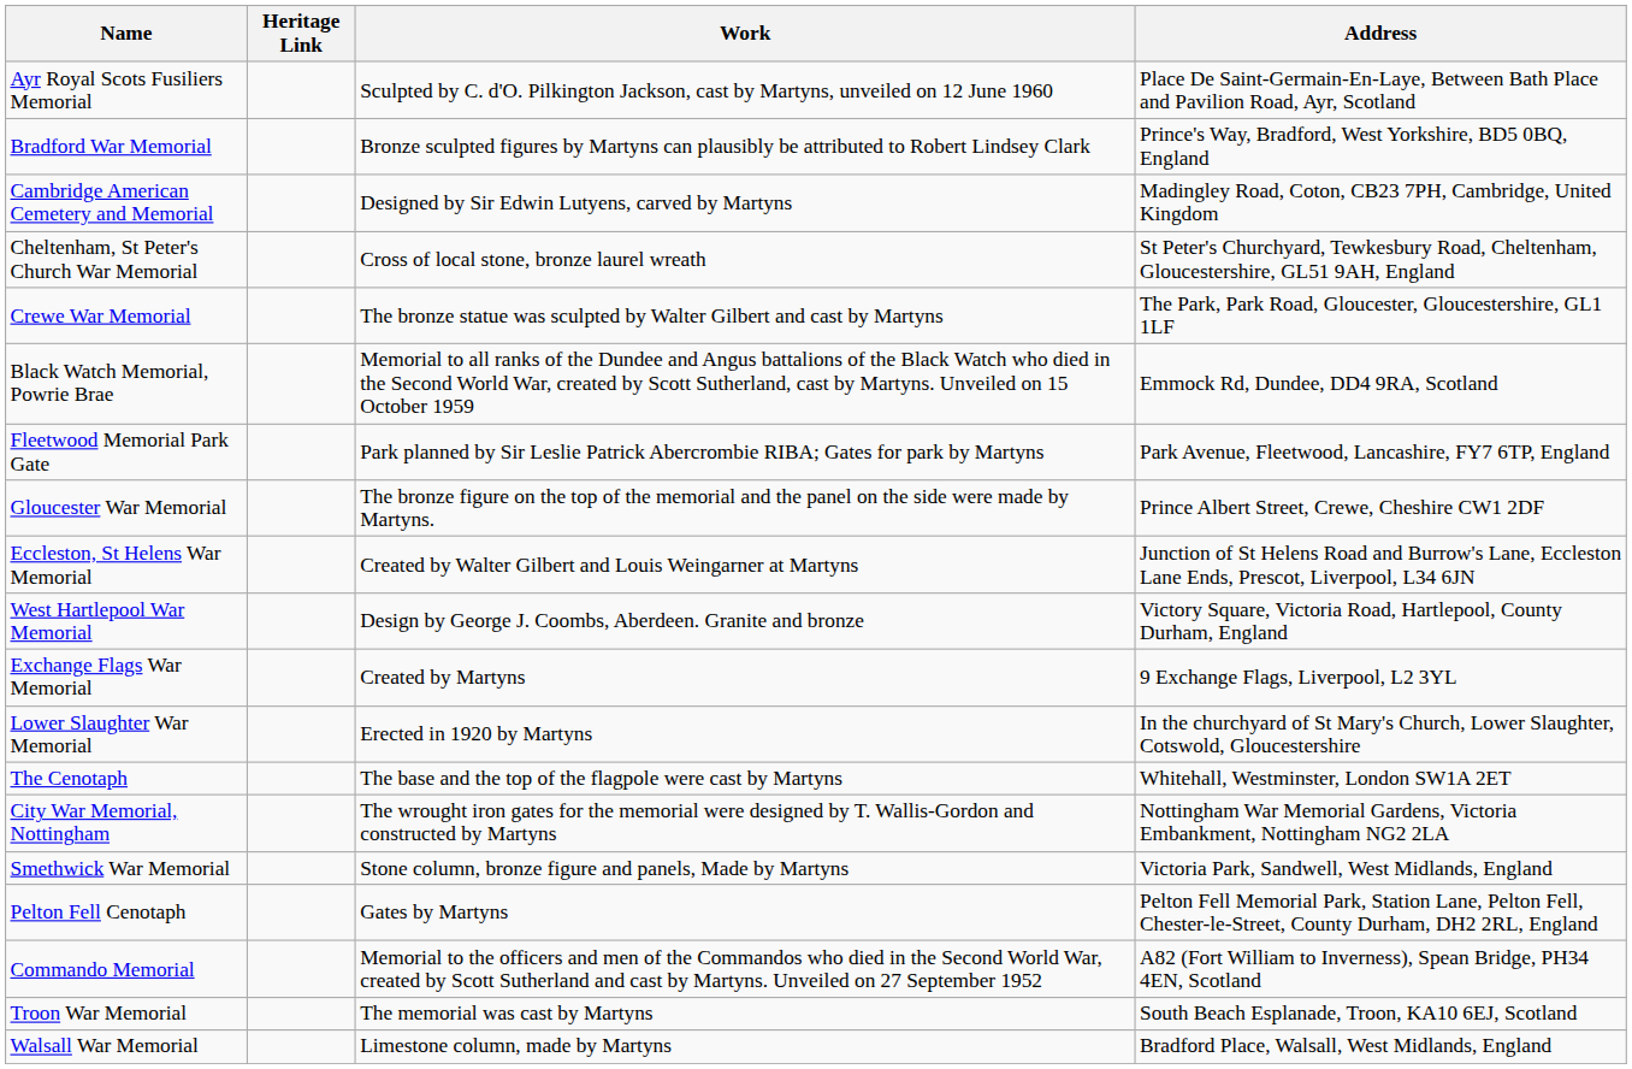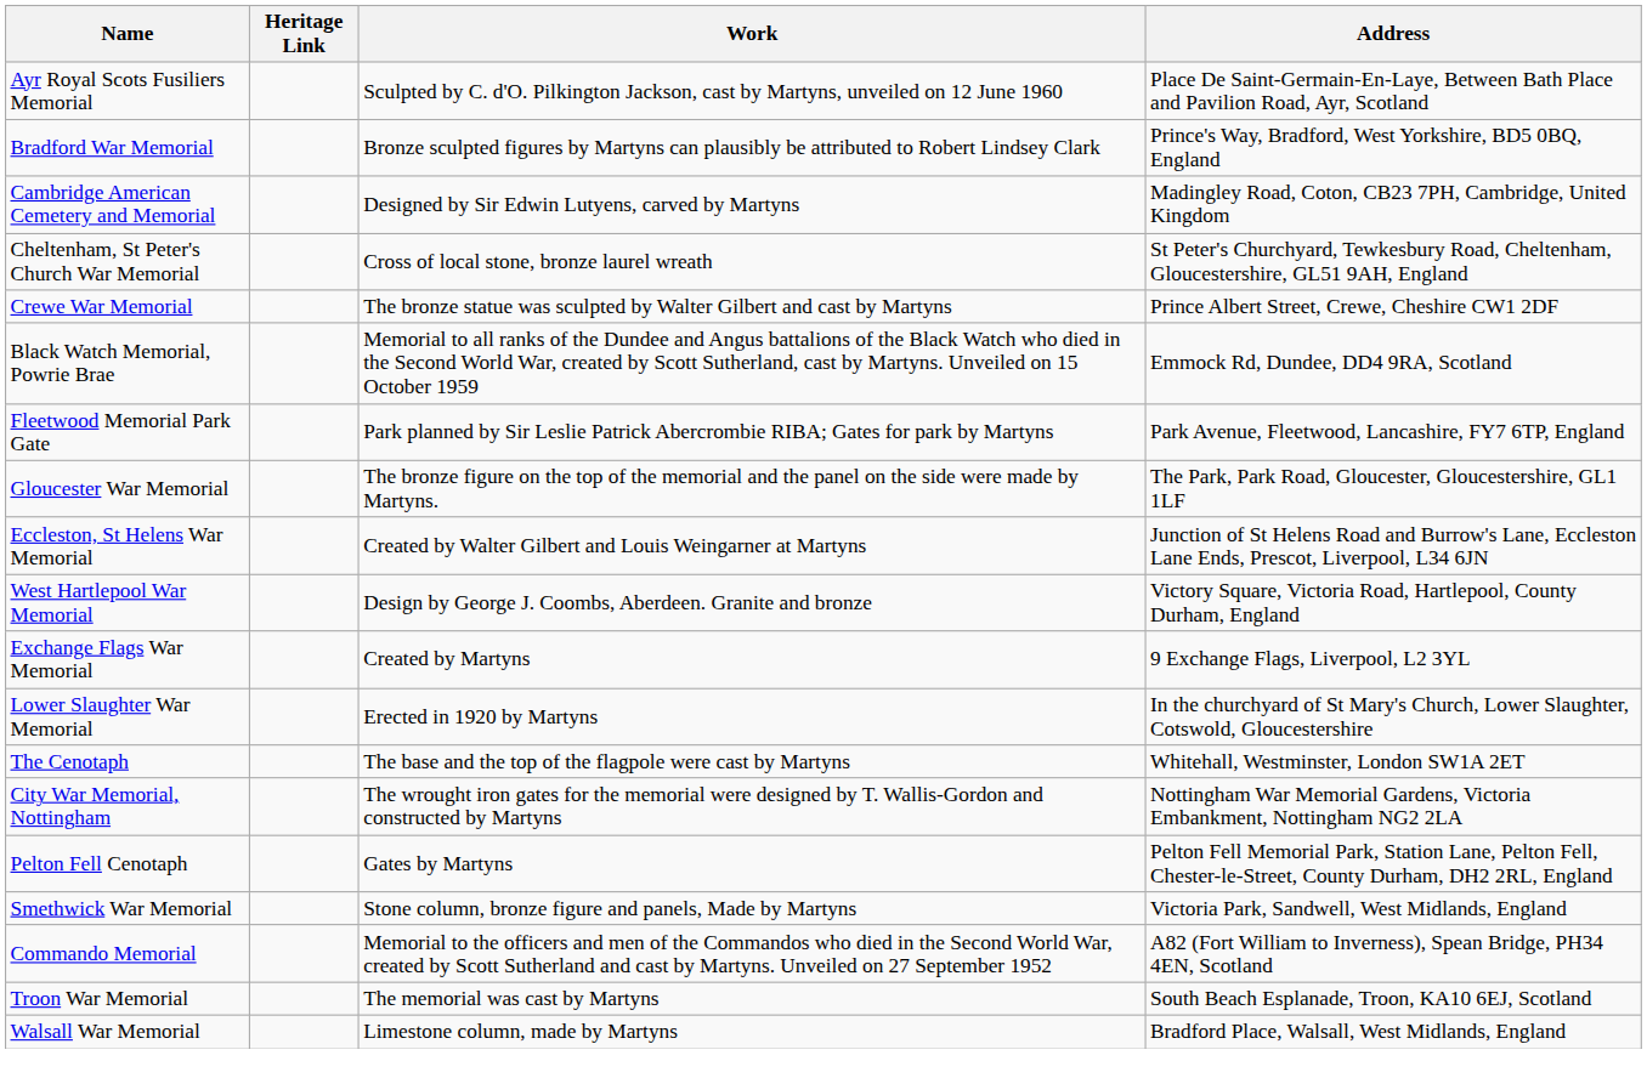 <table class="wikitable sortable">
 <tr>
 <th>Name</th>
 <th>Heritage Link</th>
 <th>Work</th>
 <th>Address</th>
 </tr>
 <tr>
 <td><a href='#'>Ayr</a> Royal Scots Fusiliers Memorial</td>
 <td></td>
 <td>Sculpted by C. d'O. Pilkington Jackson, cast by Martyns, unveiled on 12 June 1960</td>
 <td>Place De Saint-Germain-En-Laye, Between Bath Place and Pavilion Road, Ayr, Scotland</td>
 </tr>
 <tr>
 <td><a href='#'>Bradford War Memorial</a></td>
 <td></td>
 <td>Bronze sculpted figures by Martyns can plausibly be attributed to Robert Lindsey Clark</td>
 <td>Prince's Way, Bradford, West Yorkshire, BD5 0BQ, England</td>
 </tr>
 <tr>
 <td><a href='#'>Cambridge American Cemetery and Memorial</a></td>
 <td></td>
 <td>Designed by Sir Edwin Lutyens, carved by Martyns</td>
 <td>Madingley Road, Coton, CB23 7PH, Cambridge, United Kingdom</td>
 </tr>
 <tr>
 <td>Cheltenham, St Peter's Church War Memorial</td>
 <td></td>
 <td>Cross of local stone, bronze laurel wreath</td>
 <td>St Peter's Churchyard, Tewkesbury Road, Cheltenham, Gloucestershire, GL51 9AH, England</td>
 </tr>
 <tr>
 <td><a href='#'>Crewe War Memorial</a></td>
 <td></td>
 <td>The bronze statue was sculpted by Walter Gilbert and cast by Martyns</td>
-<td>The Park, Park Road, Gloucester, Gloucestershire, GL1 1LF</td>
+<td>Prince Albert Street, Crewe, Cheshire CW1 2DF</td>
 </tr>
 <tr>
 <td>Black Watch Memorial, Powrie Brae</td>
 <td></td>
 <td>Memorial to all ranks of the Dundee and Angus battalions of the Black Watch who died in the Second World War, created by Scott Sutherland, cast by Martyns. Unveiled on 15 October 1959</td>
 <td>Emmock Rd, Dundee, DD4 9RA, Scotland</td>
 </tr>
 <tr>
 <td><a href='#'>Fleetwood</a> Memorial Park Gate</td>
 <td></td>
 <td>Park planned by Sir Leslie Patrick Abercrombie RIBA; Gates for park by Martyns</td>
 <td>Park Avenue, Fleetwood, Lancashire, FY7 6TP, England</td>
 </tr>
 <tr>
 <td><a href='#'>Gloucester</a> War Memorial</td>
 <td></td>
 <td>The bronze figure on the top of the memorial and the panel on the side were made by Martyns.</td>
-<td>Prince Albert Street, Crewe, Cheshire CW1 2DF</td>
+<td>The Park, Park Road, Gloucester, Gloucestershire, GL1 1LF</td>
 </tr>
 <tr>
 <td><a href='#'>Eccleston, St Helens</a> War Memorial</td>
 <td></td>
 <td>Created by Walter Gilbert and Louis Weingarner at Martyns</td>
 <td>Junction of St Helens Road and Burrow's Lane, Eccleston Lane Ends, Prescot, Liverpool, L34 6JN</td>
 </tr>
 <tr>
 <td><a href='#'>West Hartlepool War Memorial</a></td>
 <td></td>
 <td>Design by George J. Coombs, Aberdeen. Granite and bronze</td>
 <td>Victory Square, Victoria Road, Hartlepool, County Durham, England</td>
 </tr>
 <tr>
 <td><a href='#'>Exchange Flags</a> War Memorial</td>
 <td></td>
 <td>Created by Martyns</td>
 <td>9 Exchange Flags, Liverpool, L2 3YL</td>
 </tr>
 <tr>
 <td><a href='#'>Lower Slaughter</a> War Memorial</td>
 <td></td>
 <td>Erected in 1920 by Martyns</td>
 <td>In the churchyard of St Mary's Church, Lower Slaughter, Cotswold, Gloucestershire</td>
 </tr>
 <tr>
 <td><a href='#'>The Cenotaph</a></td>
 <td></td>
 <td>The base and the top of the flagpole were cast by Martyns</td>
 <td>Whitehall, Westminster, London SW1A 2ET</td>
 </tr>
 <tr>
 <td><a href='#'>City War Memorial, Nottingham</a></td>
 <td></td>
 <td>The wrought iron gates for the memorial were designed by T. Wallis-Gordon and constructed by Martyns</td>
 <td>Nottingham War Memorial Gardens, Victoria Embankment, Nottingham NG2 2LA</td>
 </tr>
 <tr>
+<td><a href='#'>Pelton Fell</a> Cenotaph</td>
+<td></td>
+<td>Gates by Martyns</td>
+<td>Pelton Fell Memorial Park, Station Lane, Pelton Fell, Chester-le-Street, County Durham, DH2 2RL, England</td>
+</tr>
+<tr>
 <td><a href='#'>Smethwick</a> War Memorial</td>
 <td></td>
 <td>Stone column, bronze figure and panels, Made by Martyns</td>
 <td>Victoria Park, Sandwell, West Midlands, England</td>
-</tr>
-<tr>
-<td><a href='#'>Pelton Fell</a> Cenotaph</td>
-<td></td>
-<td>Gates by Martyns</td>
-<td>Pelton Fell Memorial Park, Station Lane, Pelton Fell, Chester-le-Street, County Durham, DH2 2RL, England</td>
 </tr>
 <tr>
 <td><a href='#'>Commando Memorial</a></td>
 <td></td>
 <td>Memorial to the officers and men of the Commandos who died in the Second World War, created by Scott Sutherland and cast by Martyns. Unveiled on 27 September 1952</td>
 <td>A82 (Fort William to Inverness), Spean Bridge, PH34 4EN, Scotland</td>
 </tr>
 <tr>
 <td><a href='#'>Troon</a> War Memorial</td>
 <td></td>
 <td>The memorial was cast by Martyns</td>
 <td>South Beach Esplanade, Troon, KA10 6EJ, Scotland</td>
 </tr>
 <tr>
 <td><a href='#'>Walsall</a> War Memorial</td>
 <td></td>
 <td>Limestone column, made by Martyns</td>
 <td>Bradford Place, Walsall, West Midlands, England</td>
 </tr>
 </table>
